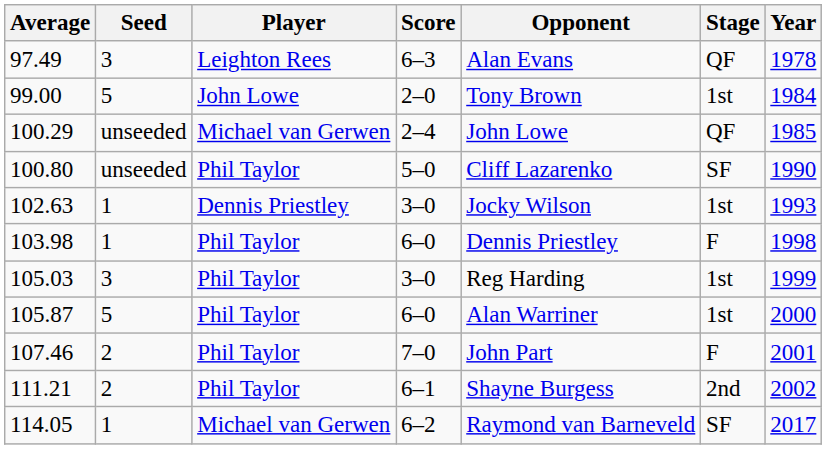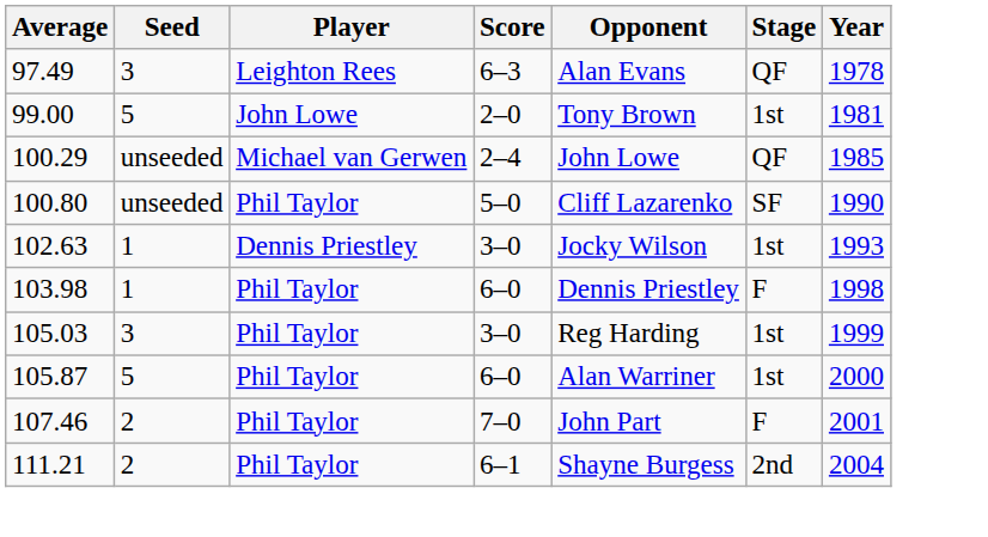 <table class="wikitable">
 <tr>
 <th>Average</th>
 <th>Seed</th>
 <th>Player</th>
 <th>Score</th>
 <th>Opponent</th>
 <th>Stage</th>
 <th>Year</th>
 </tr>
 <tr>
 <td>97.49</td>
 <td>3</td>
 <td> <a href='#'>Leighton Rees</a></td>
 <td>6–3</td>
 <td> <a href='#'>Alan Evans</a></td>
 <td>QF</td>
 <td><a href='#'>1978</a></td>
 </tr>
 <tr>
 <td>99.00</td>
 <td>5</td>
 <td> <a href='#'>John Lowe</a></td>
 <td>2–0</td>
 <td> <a href='#'>Tony Brown</a></td>
 <td>1st</td>
-<td><a href='#'>1984</a></td>
+<td><a href='#'>1981</a></td>
 </tr>
 <tr>
 <td>100.29</td>
 <td>unseeded</td>
 <td> <a href='#'>Michael van Gerwen</a></td>
 <td>2–4</td>
 <td> <a href='#'>John Lowe</a></td>
 <td>QF</td>
 <td><a href='#'>1985</a></td>
 </tr>
 <tr>
 <td>100.80</td>
 <td>unseeded</td>
 <td> <a href='#'>Phil Taylor</a></td>
 <td>5–0</td>
 <td> <a href='#'>Cliff Lazarenko</a></td>
 <td>SF</td>
 <td><a href='#'>1990</a></td>
 </tr>
 <tr>
 <td>102.63</td>
 <td>1</td>
 <td> <a href='#'>Dennis Priestley</a></td>
 <td>3–0</td>
 <td> <a href='#'>Jocky Wilson</a></td>
 <td>1st</td>
 <td><a href='#'>1993</a></td>
 </tr>
 <tr>
 <td>103.98</td>
 <td>1</td>
 <td> <a href='#'>Phil Taylor</a></td>
 <td>6–0</td>
 <td> <a href='#'>Dennis Priestley</a></td>
 <td>F</td>
 <td><a href='#'>1998</a></td>
 </tr>
 <tr>
 <td>105.03</td>
 <td>3</td>
 <td> <a href='#'>Phil Taylor</a></td>
 <td>3–0</td>
 <td> Reg Harding</td>
 <td>1st</td>
 <td><a href='#'>1999</a></td>
 </tr>
 <tr>
 <td>105.87</td>
 <td>5</td>
 <td> <a href='#'>Phil Taylor</a></td>
 <td>6–0</td>
 <td> <a href='#'>Alan Warriner</a></td>
 <td>1st</td>
 <td><a href='#'>2000</a></td>
 </tr>
 <tr>
 <td>107.46</td>
 <td>2</td>
 <td> <a href='#'>Phil Taylor</a></td>
 <td>7–0</td>
 <td> <a href='#'>John Part</a></td>
 <td>F</td>
 <td><a href='#'>2001</a></td>
 </tr>
 <tr>
 <td>111.21</td>
 <td>2</td>
 <td> <a href='#'>Phil Taylor</a></td>
 <td>6–1</td>
 <td> <a href='#'>Shayne Burgess</a></td>
 <td>2nd</td>
-<td><a href='#'>2002</a></td>
-</tr>
-<tr>
-<td>114.05</td>
-<td>1</td>
-<td> <a href='#'>Michael van Gerwen</a></td>
-<td>6–2</td>
-<td> <a href='#'>Raymond van Barneveld</a></td>
-<td>SF</td>
-<td><a href='#'>2017</a></td>
+<td><a href='#'>2004</a></td>
 </tr>
 </table>
